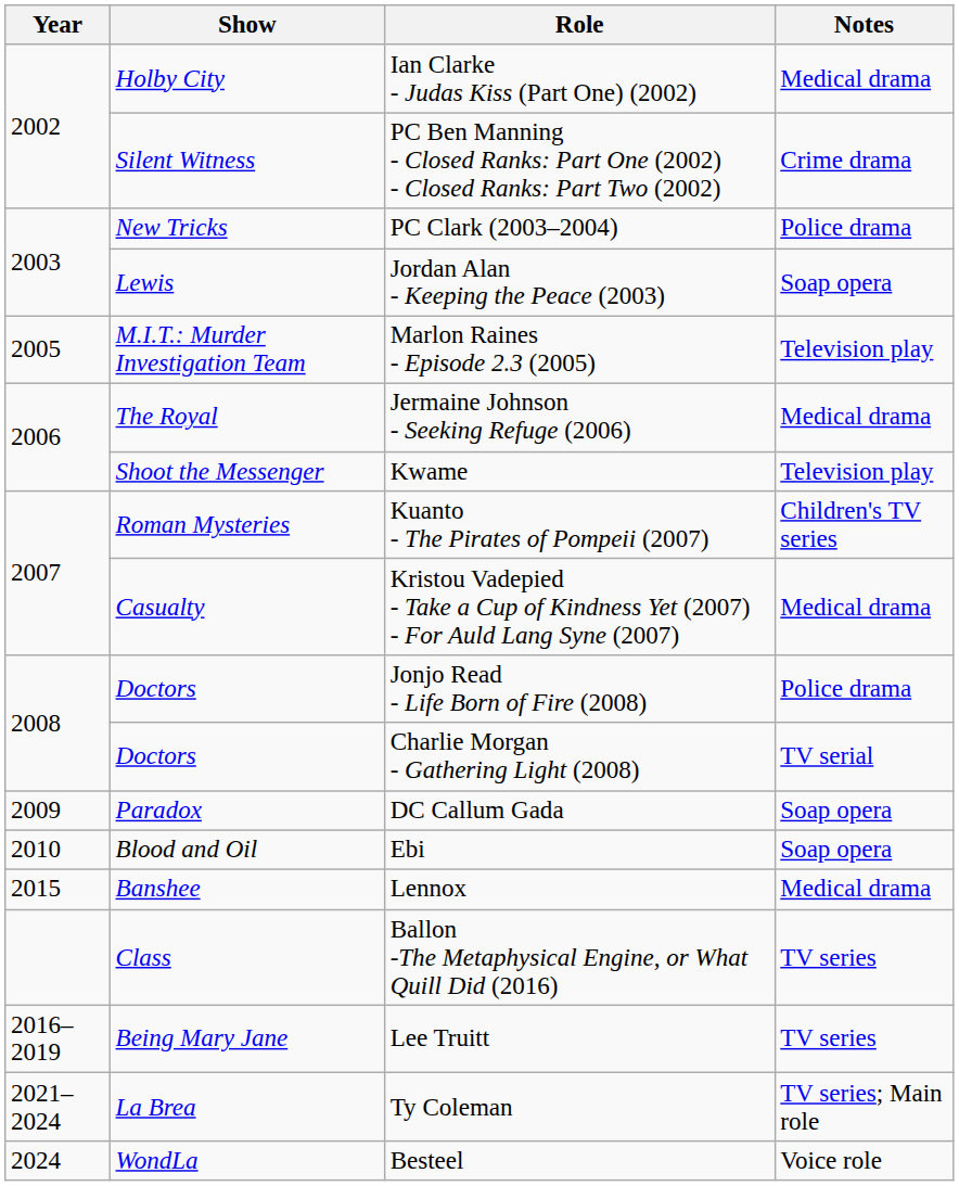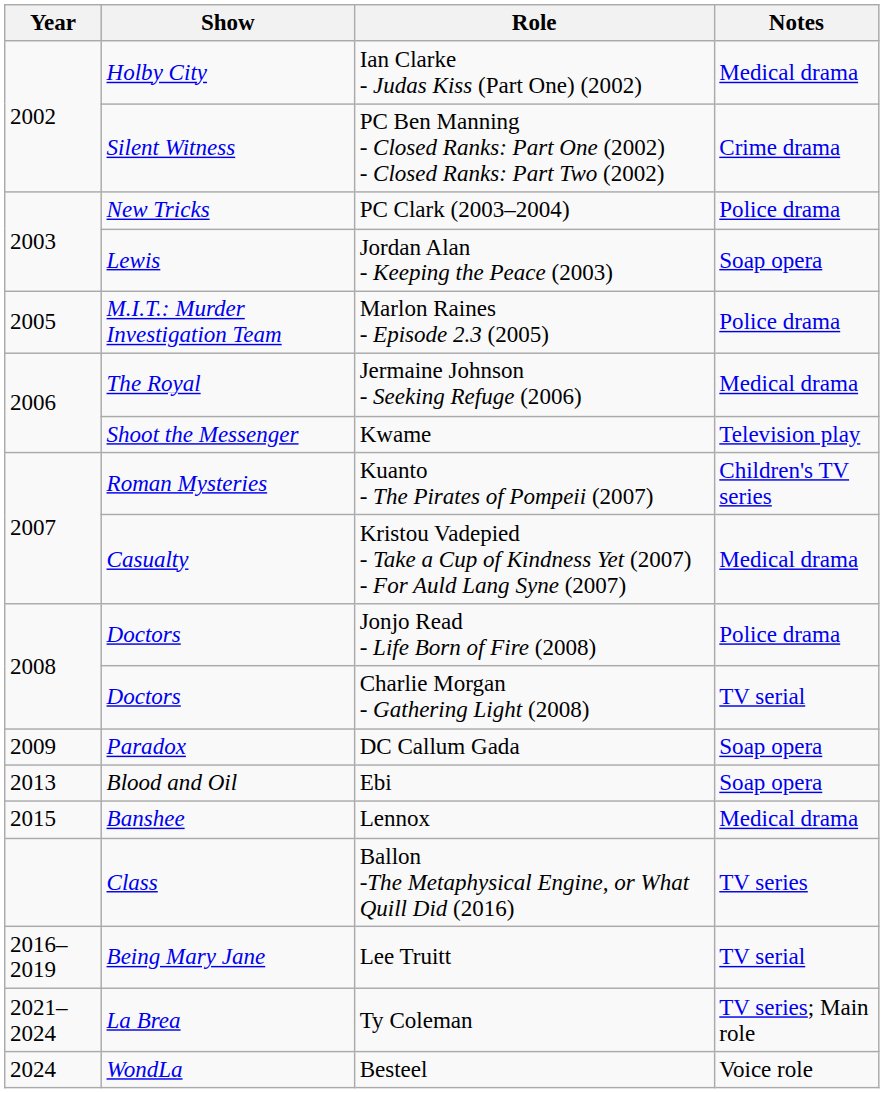 <table class="wikitable">
 <tr>
 <th>Year</th>
 <th>Show</th>
 <th>Role</th>
 <th>Notes</th>
 </tr>
 <tr>
 <td rowspan="2">2002</td>
 <td><em><a href='#'>Holby City</a></em></td>
 <td>Ian Clarke<br>- <em>Judas Kiss</em> (Part One) (2002)</td>
 <td><a href='#'>Medical drama</a></td>
 </tr>
 <tr>
 <td><em><a href='#'>Silent Witness</a></em></td>
 <td>PC Ben Manning<br>- <em>Closed Ranks: Part One</em> (2002)<br>- <em>Closed Ranks: Part Two</em> (2002)</td>
 <td><a href='#'>Crime drama</a></td>
 </tr>
 <tr>
 <td rowspan="2">2003</td>
 <td><em><a href='#'>New Tricks</a></em></td>
 <td>PC Clark (2003–2004)</td>
 <td><a href='#'>Police drama</a></td>
 </tr>
 <tr>
 <td><em><a href='#'>Lewis</a></em></td>
 <td>Jordan Alan<br>- <em>Keeping the Peace</em> (2003)</td>
 <td><a href='#'>Soap opera</a></td>
 </tr>
 <tr>
 <td rowspan="1">2005</td>
 <td><em><a href='#'>M.I.T.: Murder Investigation Team</a></em></td>
 <td>Marlon Raines<br>- <em>Episode 2.3</em> (2005)</td>
-<td><a href='#'>Television play</a></td>
+<td><a href='#'>Police drama</a></td>
 </tr>
 <tr>
 <td rowspan="2">2006</td>
 <td><em><a href='#'>The Royal</a></em></td>
 <td>Jermaine Johnson<br>- <em>Seeking Refuge</em> (2006)</td>
 <td><a href='#'>Medical drama</a></td>
 </tr>
 <tr>
 <td><em><a href='#'>Shoot the Messenger</a></em></td>
 <td>Kwame</td>
 <td><a href='#'>Television play</a></td>
 </tr>
 <tr>
 <td rowspan="2">2007</td>
 <td><em><a href='#'>Roman Mysteries</a></em></td>
 <td>Kuanto<br>- <em>The Pirates of Pompeii</em> (2007)</td>
 <td><a href='#'>Children's TV series</a></td>
 </tr>
 <tr>
 <td><em><a href='#'>Casualty</a></em></td>
 <td>Kristou Vadepied<br>- <em>Take a Cup of Kindness Yet</em> (2007)<br>- <em>For Auld Lang Syne</em> (2007)</td>
 <td><a href='#'>Medical drama</a></td>
 </tr>
 <tr>
 <td rowspan="2">2008</td>
 <td><em><a href='#'>Doctors</a></em></td>
 <td>Jonjo Read<br>- <em>Life Born of Fire</em> (2008)</td>
 <td><a href='#'>Police drama</a></td>
 </tr>
 <tr>
 <td><em><a href='#'>Doctors</a></em></td>
 <td>Charlie Morgan<br>- <em>Gathering Light</em> (2008)</td>
 <td><a href='#'>TV serial</a></td>
 </tr>
 <tr>
 <td rowspan="1">2009</td>
 <td><em><a href='#'>Paradox</a></em></td>
 <td>DC Callum Gada</td>
 <td><a href='#'>Soap opera</a></td>
 </tr>
 <tr>
-<td rowspan="1">2010</td>
+<td rowspan="1">2013</td>
 <td><em>Blood and Oil</em></td>
 <td>Ebi</td>
 <td><a href='#'>Soap opera</a></td>
 </tr>
 <tr>
 <td rowspan="1">2015</td>
 <td><em><a href='#'>Banshee</a></em></td>
 <td>Lennox</td>
 <td><a href='#'>Medical drama</a></td>
 </tr>
 <tr>
 <td rowspan="1"></td>
 <td><em><a href='#'>Class</a></em></td>
 <td>Ballon<br> -<em>The Metaphysical Engine, or What Quill Did</em> (2016)</td>
 <td><a href='#'>TV series</a></td>
 </tr>
 <tr>
 <td rowspan="1">2016–2019</td>
 <td><em><a href='#'>Being Mary Jane</a></em></td>
 <td>Lee Truitt</td>
-<td><a href='#'>TV series</a></td>
+<td><a href='#'>TV serial</a></td>
 </tr>
 <tr>
 <td>2021–2024</td>
 <td><em><a href='#'>La Brea</a></em></td>
 <td>Ty Coleman</td>
 <td><a href='#'>TV series</a>; Main role</td>
 </tr>
 <tr>
 <td>2024</td>
 <td><em><a href='#'>WondLa</a></em></td>
 <td>Besteel</td>
 <td>Voice role</td>
 </tr>
 </table>
